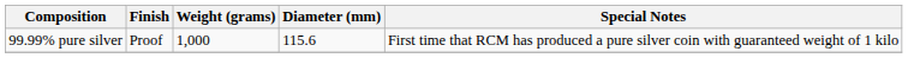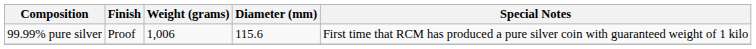 <table class="wikitable">
 <tr>
 <th>Composition</th>
 <th>Finish</th>
 <th>Weight (grams)</th>
 <th>Diameter (mm)</th>
 <th>Special Notes</th>
 </tr>
 <tr>
 <td>99.99% pure silver</td>
 <td>Proof</td>
-<td>1,000</td>
+<td>1,006</td>
 <td>115.6</td>
 <td>First time that RCM has produced a pure silver coin with guaranteed weight of 1 kilo</td>
 </tr>
 <tr>
 </tr>
 </table>
